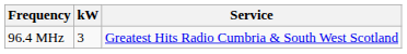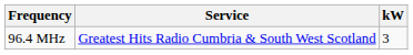 <table class="wikitable sortable">
 <tr>
 <th>Frequency</th>
+<th>Service</th>
 <th>kW</th>
-<th>Service</th>
 </tr>
 <tr>
 <td>96.4 MHz</td>
+<td><a href='#'>Greatest Hits Radio Cumbria & South West Scotland</a></td>
 <td>3</td>
-<td><a href='#'>Greatest Hits Radio Cumbria & South West Scotland</a></td>
 </tr>
 </table>
